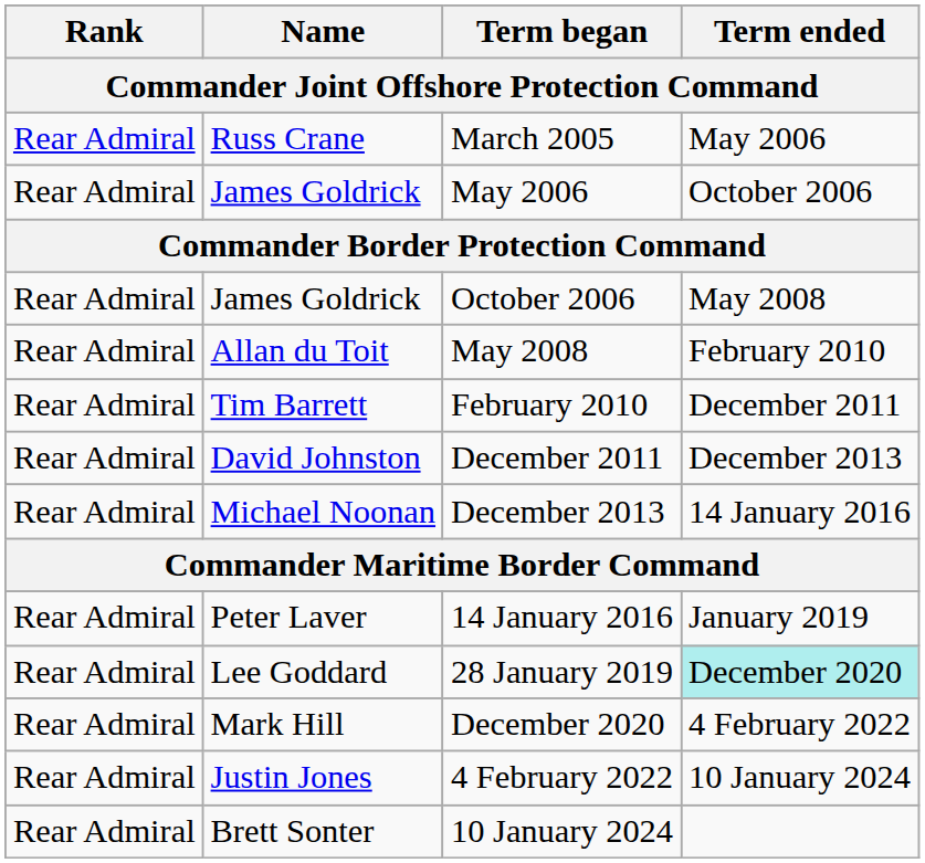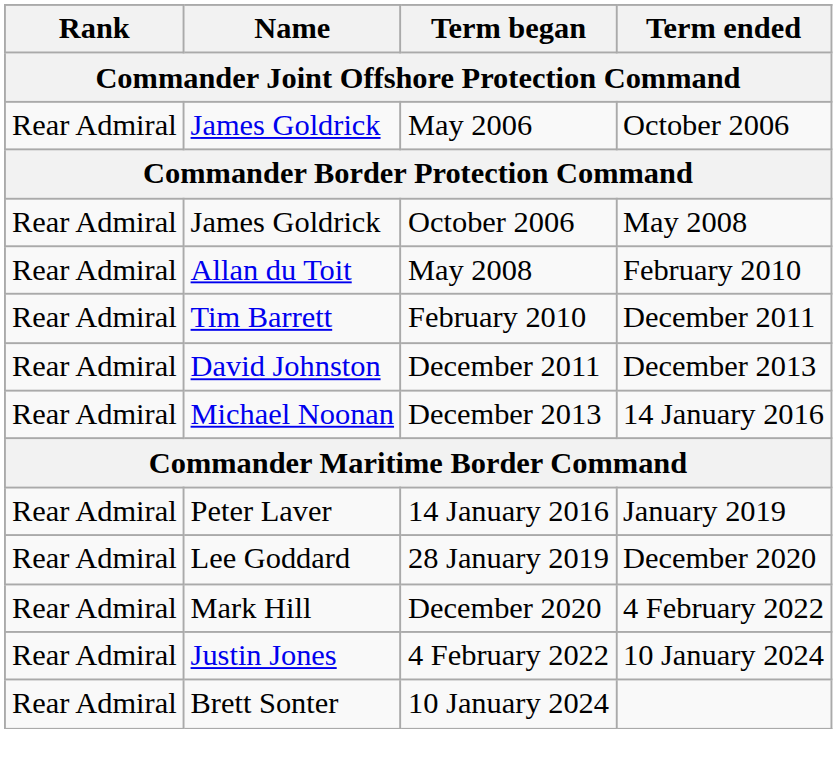 <table class="wikitable sortable">
 <tr>
 <th>Rank</th>
 <th>Name</th>
 <th>Term began</th>
 <th>Term ended</th>
 </tr>
 <tr>
 <th colspan=4 background=white><strong>Commander Joint Offshore Protection Command</strong></th>
-</tr>
-<tr>
-<td><a href='#'>Rear Admiral</a></td>
-<td><a href='#'>Russ Crane</a> </td>
-<td>March 2005</td>
-<td>May 2006</td>
 </tr>
 <tr>
 <td>Rear Admiral</td>
 <td><a href='#'>James Goldrick</a> </td>
 <td>May 2006</td>
 <td>October 2006</td>
 </tr>
 <tr>
 <th colspan=4 background=white><strong>Commander Border Protection Command</strong></th>
 </tr>
 <tr>
 <td>Rear Admiral</td>
 <td>James Goldrick </td>
 <td>October 2006</td>
 <td>May 2008</td>
 </tr>
 <tr>
 <td>Rear Admiral</td>
 <td><a href='#'>Allan du Toit</a> </td>
 <td>May 2008</td>
 <td>February 2010</td>
 </tr>
 <tr>
 <td>Rear Admiral</td>
 <td><a href='#'>Tim Barrett</a> </td>
 <td>February 2010</td>
 <td>December 2011</td>
 </tr>
 <tr>
 <td>Rear Admiral</td>
 <td><a href='#'>David Johnston</a> </td>
 <td>December 2011</td>
 <td>December 2013</td>
 </tr>
 <tr>
 <td>Rear Admiral</td>
 <td><a href='#'>Michael Noonan</a> </td>
 <td>December 2013</td>
 <td>14 January 2016</td>
 </tr>
 <tr>
 <th colspan=4 background=white><strong>Commander Maritime Border Command</strong></th>
 </tr>
 <tr>
 <td>Rear Admiral</td>
 <td>Peter Laver </td>
 <td>14 January 2016</td>
 <td>January 2019</td>
 </tr>
 <tr>
 <td>Rear Admiral</td>
 <td>Lee Goddard </td>
 <td>28 January 2019</td>
-<td style="background: paleturquoise;">December 2020</td>
+<td>December 2020</td>
 </tr>
 <tr>
 <td>Rear Admiral</td>
 <td>Mark Hill </td>
 <td>December 2020</td>
 <td>4 February 2022</td>
 </tr>
 <tr>
 <td>Rear Admiral</td>
 <td><a href='#'>Justin Jones</a> </td>
 <td>4 February 2022</td>
 <td>10 January 2024</td>
 </tr>
 <tr>
 <td>Rear Admiral</td>
 <td>Brett Sonter</td>
 <td>10 January 2024</td>
 <td></td>
 </tr>
 </table>
